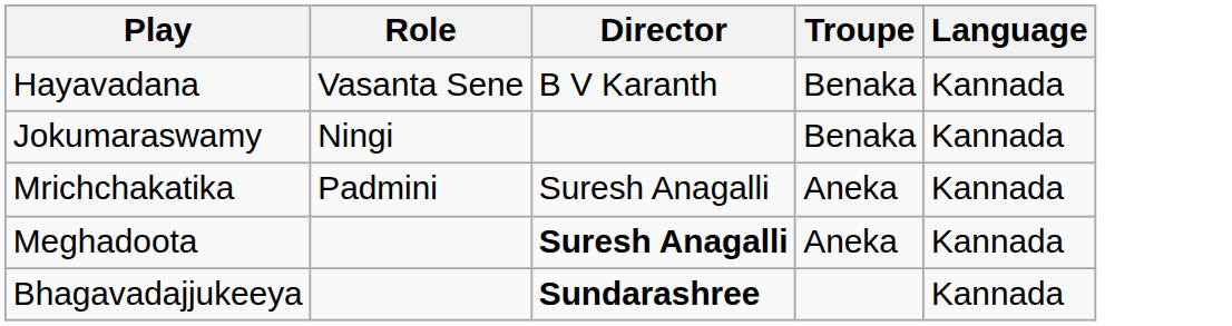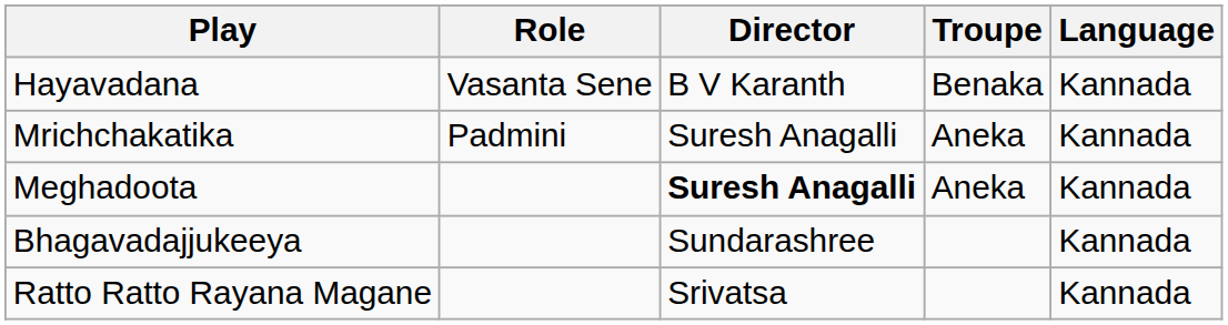 <table class="wikitable">
 <tr>
 <th>Play</th>
 <th>Role</th>
 <th>Director</th>
 <th>Troupe</th>
 <th>Language</th>
 </tr>
 <tr>
 <td>Hayavadana</td>
 <td>Vasanta Sene</td>
 <td>B V Karanth</td>
-<td>Benaka</td>
-<td>Kannada</td>
-</tr>
-<tr>
-<td>Jokumaraswamy</td>
-<td>Ningi</td>
-<td></td>
 <td>Benaka</td>
 <td>Kannada</td>
 </tr>
 <tr>
 <td>Mrichchakatika</td>
 <td>Padmini</td>
 <td>Suresh Anagalli</td>
 <td>Aneka</td>
 <td>Kannada</td>
 </tr>
 <tr>
 <td>Meghadoota</td>
 <td></td>
 <td><strong>Suresh Anagalli</strong></td>
 <td>Aneka</td>
 <td>Kannada</td>
 </tr>
 <tr>
 <td>Bhagavadajjukeeya</td>
 <td></td>
-<td><strong>Sundarashree</strong></td>
+<td>Sundarashree</td>
+<td></td>
+<td>Kannada</td>
+</tr>
+<tr>
+<td>Ratto Ratto Rayana Magane</td>
+<td></td>
+<td>Srivatsa</td>
 <td></td>
 <td>Kannada</td>
 </tr>
 </table>
